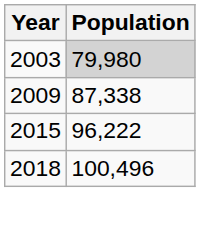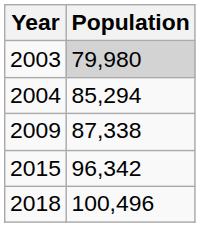 <table class="wikitable">
 <tr>
 <th>Year</th>
 <th>Population</th>
 </tr>
 <tr>
 <td>2003</td>
 <td style="background: lightgrey;">79,980</td>
 </tr>
 <tr>
+<td>2004</td>
+<td>85,294</td>
+</tr>
+<tr>
 <td>2009</td>
 <td>87,338</td>
 </tr>
 <tr>
 <td>2015</td>
-<td>96,222</td>
+<td>96,342</td>
 </tr>
 <tr>
 <td>2018</td>
 <td>100,496</td>
 </tr>
 </table>
